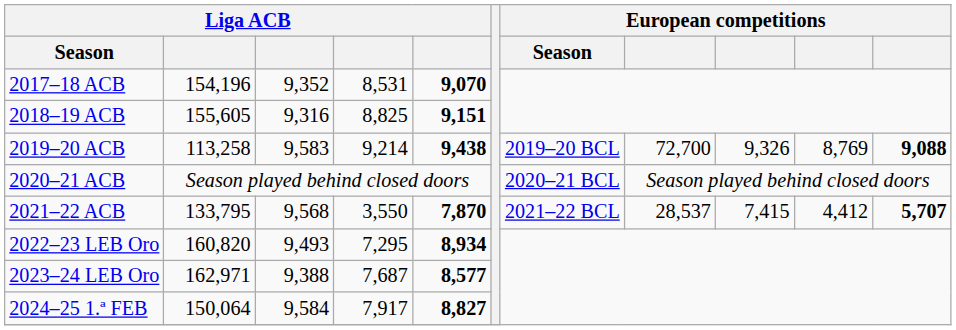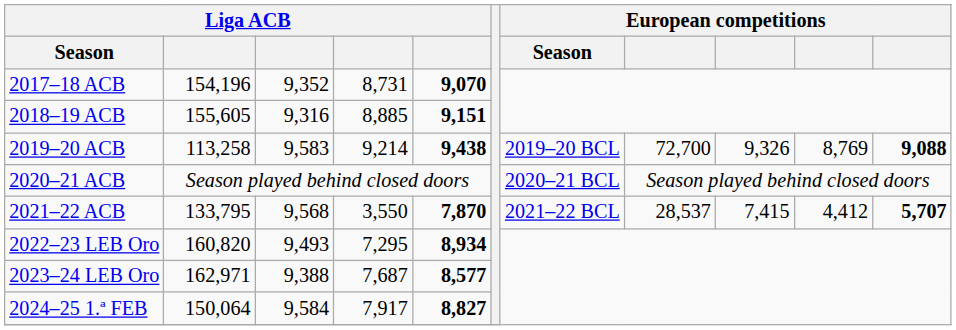 <table class="wikitable" style="text-align:right">
 <tr>
 <th colspan=5><a href='#'>Liga ACB</a></th>
 <th rowspan=10></th>
 <th colspan=5>European competitions</th>
 </tr>
 <tr>
 <th>Season</th>
 <th width=65></th>
 <th width=55></th>
 <th width=55></th>
 <th width=55></th>
 <th>Season</th>
 <th width=65></th>
 <th width=55></th>
 <th width=55></th>
 <th width=55></th>
 </tr>
 <tr>
 <td align=left><a href='#'>2017–18 ACB</a></td>
 <td>154,196</td>
 <td>9,352</td>
-<td>8,531</td>
+<td>8,731</td>
 <td><strong>9,070</strong></td>
 </tr>
 <tr>
 <td align=left><a href='#'>2018–19 ACB</a></td>
 <td>155,605</td>
 <td>9,316</td>
-<td>8,825</td>
+<td>8,885</td>
 <td><strong>9,151</strong></td>
 </tr>
 <tr>
 <td align=left><a href='#'>2019–20 ACB</a></td>
 <td>113,258</td>
 <td>9,583</td>
 <td>9,214</td>
 <td><strong>9,438</strong></td>
 <td align=left><a href='#'>2019–20 BCL</a></td>
 <td>72,700</td>
 <td>9,326</td>
 <td>8,769</td>
 <td><strong>9,088</strong></td>
 </tr>
 <tr>
 <td align=left><a href='#'>2020–21 ACB</a></td>
 <td colspan=4 align=center><em>Season played behind closed doors</em></td>
 <td align=left><a href='#'>2020–21 BCL</a></td>
 <td colspan=4 align=center><em>Season played behind closed doors</em></td>
 </tr>
 <tr>
 <td align=left><a href='#'>2021–22 ACB</a></td>
 <td>133,795</td>
 <td>9,568</td>
 <td>3,550</td>
 <td><strong>7,870</strong></td>
 <td align=left><a href='#'>2021–22 BCL</a></td>
 <td>28,537</td>
 <td>7,415</td>
 <td>4,412</td>
 <td><strong>5,707</strong></td>
 </tr>
 <tr>
 <td align=left><a href='#'>2022–23 LEB Oro</a></td>
 <td>160,820</td>
 <td>9,493</td>
 <td>7,295</td>
 <td><strong>8,934</strong></td>
 </tr>
 <tr>
 <td align=left><a href='#'>2023–24 LEB Oro</a></td>
 <td>162,971</td>
 <td>9,388</td>
 <td>7,687</td>
 <td><strong>8,577</strong></td>
 </tr>
 <tr>
 <td align=left><a href='#'>2024–25 1.ª FEB</a></td>
 <td>150,064</td>
 <td>9,584</td>
 <td>7,917</td>
 <td><strong>8,827</strong></td>
 </tr>
 <tr>
 </tr>
 </table>
